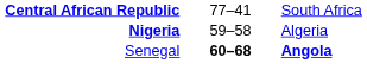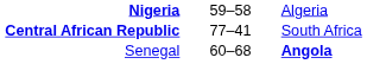 <table style="text-align:center">
 <tr>
 <th width=200></th>
 <th width=100></th>
 <th width=200></th>
 </tr>
 <tr>
+<td align=right><strong><a href='#'>Nigeria</a></strong> </td>
+<td align=center>59–58</td>
+<td align=left> <a href='#'>Algeria</a></td>
+</tr>
+<tr>
 <td align=right><strong><a href='#'>Central African Republic</a></strong></td>
 <td align=center>77–41</td>
 <td align=left> <a href='#'>South Africa</a></td>
 </tr>
 <tr>
-<td align=right><strong><a href='#'>Nigeria</a></strong> </td>
-<td align=center>59–58</td>
-<td align=left> <a href='#'>Algeria</a></td>
-</tr>
-<tr>
 <td align=right><a href='#'>Senegal</a></td>
-<td align=center><strong>60–68</strong></td>
+<td align=center>60–68</td>
 <td align=left> <strong><a href='#'>Angola</a></strong></td>
 </tr>
 </table>
